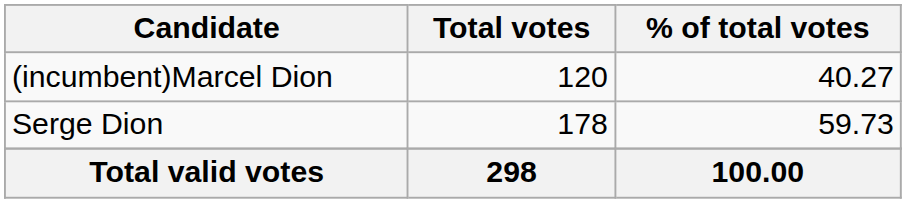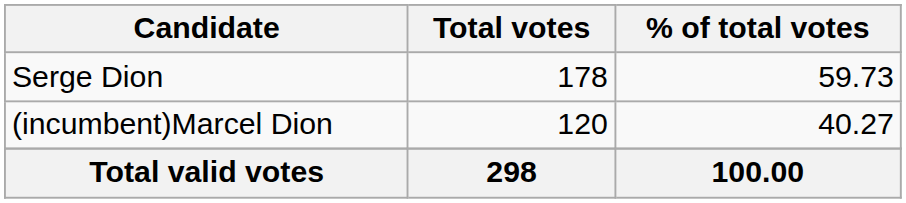 <table class="wikitable" width="475">
 <tr>
 <th align="left">Candidate</th>
 <th align="right">Total votes</th>
 <th align="right">% of total votes</th>
 </tr>
 <tr>
+<td align="left">Serge Dion</td>
+<td align="right">178</td>
+<td align="right">59.73</td>
+</tr>
+<tr>
 <td align="left">(incumbent)Marcel Dion</td>
 <td align="right">120</td>
 <td align="right">40.27</td>
-</tr>
-<tr>
-<td align="left">Serge Dion</td>
-<td align="right">178</td>
-<td align="right">59.73</td>
 </tr>
 <tr>
 </tr>
 <tr bgcolor="#EEEEEE">
 <th align="left">Total valid votes</th>
 <th align="right"><strong>298</strong></th>
 <th align="right"><strong>100.00</strong></th>
 </tr>
 </table>
